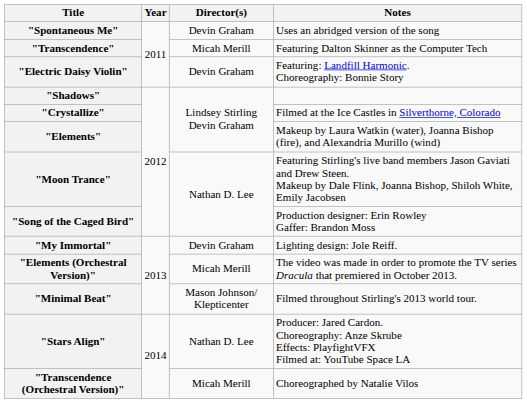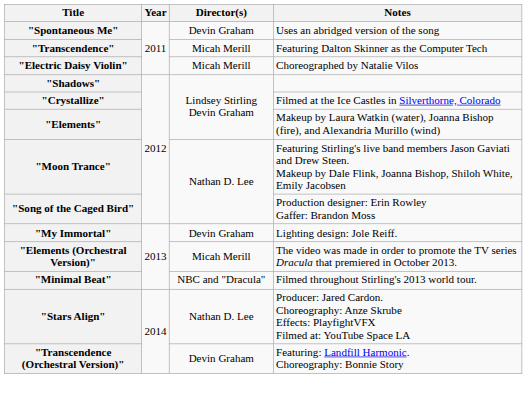 <table class="wikitable plainrowheaders" style="text-align:center;">
 <tr>
 <th scope="col" style="width:12em;">Title</th>
 <th scope="col" style="width:1em;">Year</th>
 <th scope="col" style="width:9em;">Director(s)</th>
 <th scope="col" style="width:22em;">Notes</th>
 </tr>
 <tr>
 <th scope="row">"Spontaneous Me"</th>
 <td rowspan="3">2011</td>
 <td>Devin Graham</td>
 <td style="text-align:left;">Uses an abridged version of the song</td>
 </tr>
 <tr>
 <th scope="row">"Transcendence"</th>
 <td>Micah Merill</td>
 <td style="text-align:left;">Featuring Dalton Skinner as the Computer Tech</td>
 </tr>
 <tr>
 <th scope="row">"Electric Daisy Violin"</th>
-<td>Devin Graham</td>
-<td style="text-align:left;">Featuring: <a href='#'>Landfill Harmonic</a>.<br>Choreography: Bonnie Story</td>
+<td>Micah Merill</td>
+<td style="text-align:left;">Choreographed by Natalie Vilos</td>
 </tr>
 <tr>
 <th scope="row">"Shadows"</th>
 <td rowspan="5">2012</td>
 <td rowspan="3">Lindsey Stirling<br>Devin Graham</td>
 <td style="text-align:left;"> </td>
 </tr>
 <tr>
 <th scope="row">"Crystallize"</th>
 <td style="text-align:left;">Filmed at the Ice Castles in <a href='#'>Silverthorne, Colorado</a></td>
 </tr>
 <tr>
 <th scope="row">"Elements"</th>
 <td style="text-align:left;">Makeup by Laura Watkin (water), Joanna Bishop (fire), and Alexandria Murillo (wind)</td>
 </tr>
 <tr>
 <th scope="row">"Moon Trance"</th>
 <td rowspan="2">Nathan D. Lee</td>
 <td style="text-align:left;">Featuring Stirling's live band members Jason Gaviati and Drew Steen.<br>Makeup by Dale Flink, Joanna Bishop, Shiloh White, Emily Jacobsen</td>
 </tr>
 <tr>
 <th scope="row">"Song of the Caged Bird"</th>
 <td style="text-align:left;">Production designer: Erin Rowley<br>Gaffer: Brandon Moss</td>
 </tr>
 <tr>
 <th scope="row">"My Immortal"</th>
 <td rowspan="3">2013</td>
 <td>Devin Graham</td>
 <td style="text-align:left;">Lighting design: Jole Reiff.</td>
 </tr>
 <tr>
 <th scope="row">"Elements (Orchestral Version)"</th>
 <td>Micah Merill</td>
 <td style="text-align:left;">The video was made in order to promote the TV series <em>Dracula</em> that premiered in October 2013.</td>
 </tr>
 <tr>
 <th scope="row">"Minimal Beat"</th>
-<td>Mason Johnson/ Klepticenter</td>
+<td>NBC and "Dracula"</td>
 <td style="text-align:left;">Filmed throughout Stirling's 2013 world tour.</td>
 </tr>
 <tr>
 <th scope="row">"Stars Align"</th>
 <td rowspan="2">2014</td>
 <td>Nathan D. Lee</td>
 <td style="text-align:left;">Producer: Jared Cardon.<br>Choreography: Anze Skrube<br>Effects: PlayfightVFX<br>Filmed at: YouTube Space LA</td>
 </tr>
 <tr>
 <th scope="row">"Transcendence (Orchestral Version)"</th>
-<td>Micah Merill</td>
-<td style="text-align:left;">Choreographed by Natalie Vilos</td>
+<td>Devin Graham</td>
+<td style="text-align:left;">Featuring: <a href='#'>Landfill Harmonic</a>.<br>Choreography: Bonnie Story</td>
 </tr>
 </table>
